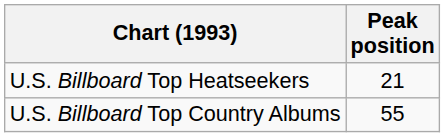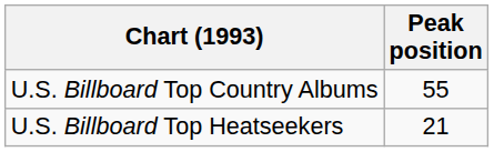 <table class="wikitable">
 <tr>
 <th>Chart (1993)</th>
 <th>Peak<br>position</th>
 </tr>
 <tr>
+<td>U.S. <em>Billboard</em> Top Country Albums</td>
+<td align="center">55</td>
+</tr>
+<tr>
 <td>U.S. <em>Billboard</em> Top Heatseekers</td>
 <td align="center">21</td>
 </tr>
-<tr>
-<td>U.S. <em>Billboard</em> Top Country Albums</td>
-<td align="center">55</td>
-</tr>
 </table>
